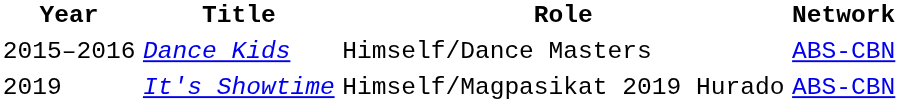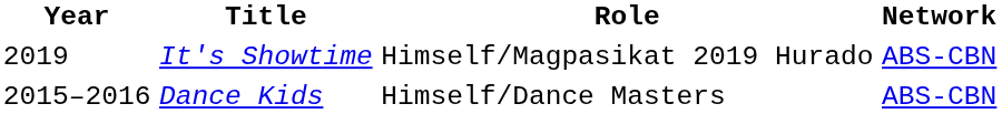 <table class>
 <tr>
 <th>Year</th>
 <th>Title</th>
 <th>Role</th>
 <th>Network</th>
 </tr>
 <tr>
+<td>2019</td>
+<td><em><a href='#'>It's Showtime</a></em></td>
+<td>Himself/Magpasikat 2019 Hurado</td>
+<td><a href='#'>ABS-CBN</a></td>
+</tr>
+<tr>
 <td>2015–2016</td>
 <td><em><a href='#'>Dance Kids</a></em></td>
 <td>Himself/Dance Masters</td>
 <td><a href='#'>ABS-CBN</a></td>
 </tr>
 <tr>
-<td>2019</td>
-<td><em><a href='#'>It's Showtime</a></em></td>
-<td>Himself/Magpasikat 2019 Hurado</td>
-<td><a href='#'>ABS-CBN</a></td>
-</tr>
-<tr>
 </tr>
 </table>
